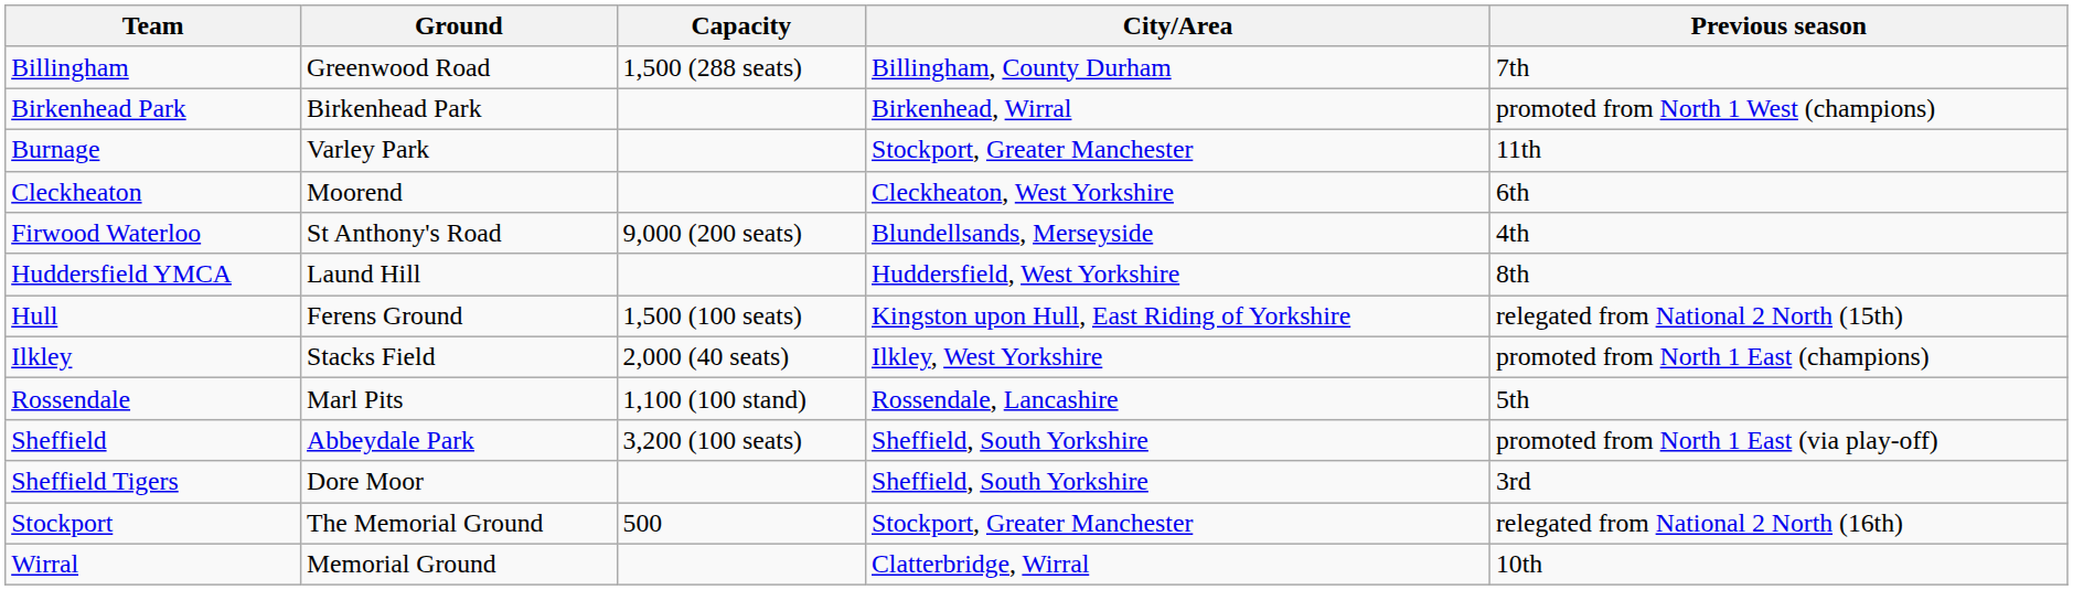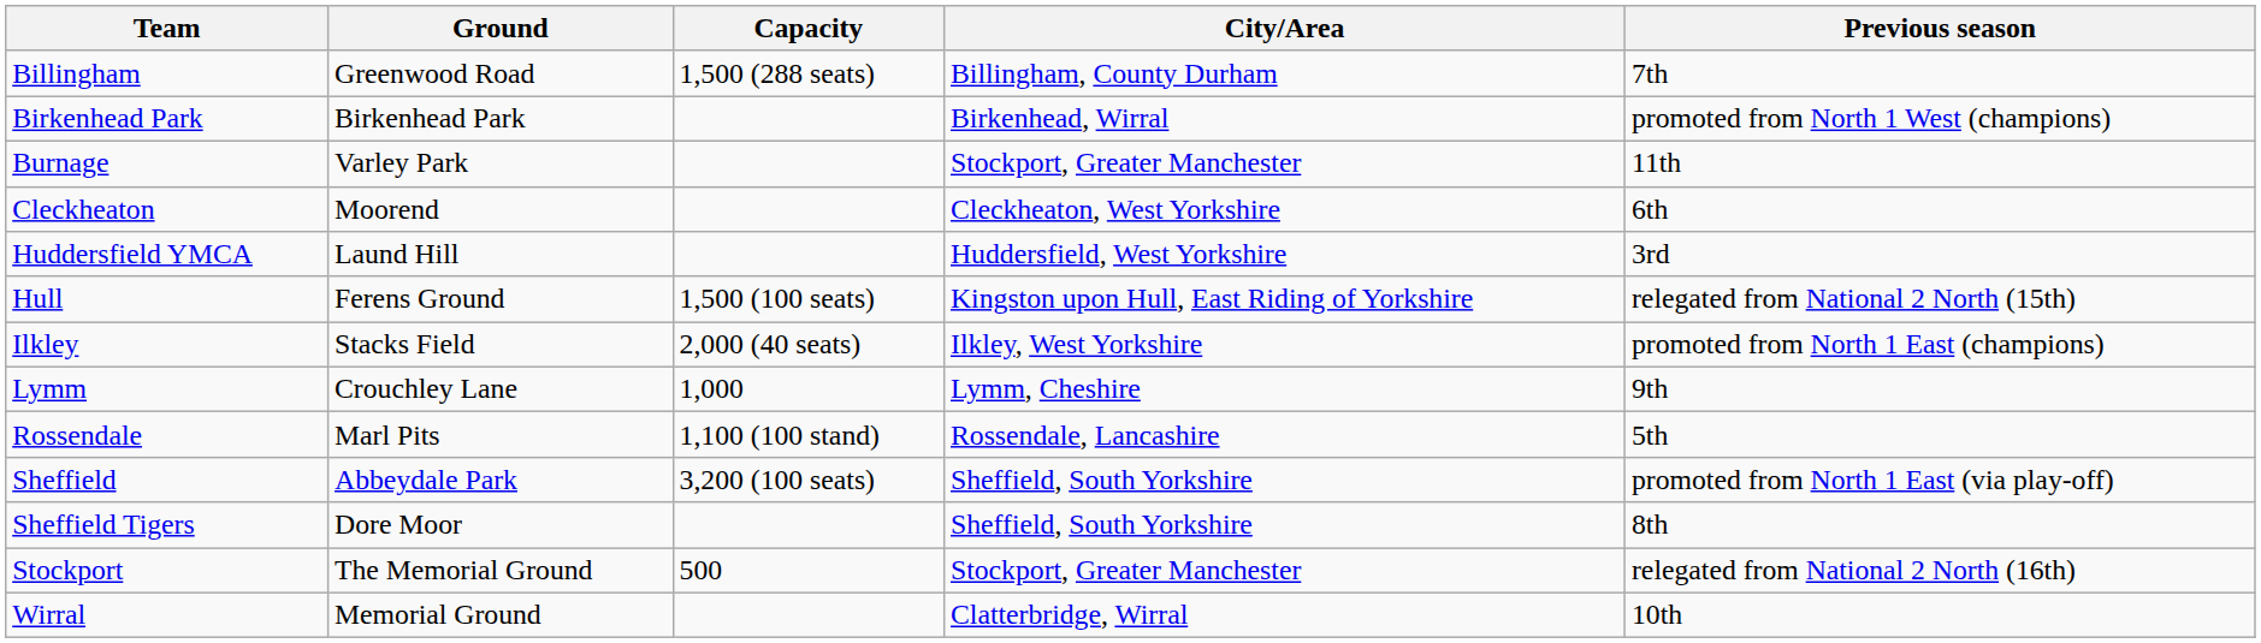 <table class="wikitable sortable" width=100%>
 <tr>
 <th>Team</th>
 <th>Ground</th>
 <th>Capacity</th>
 <th>City/Area</th>
 <th>Previous season</th>
 </tr>
 <tr>
 <td><a href='#'>Billingham</a></td>
 <td>Greenwood Road</td>
 <td>1,500 (288 seats)</td>
 <td><a href='#'>Billingham</a>, <a href='#'>County Durham</a></td>
 <td>7th</td>
 </tr>
 <tr>
 <td><a href='#'>Birkenhead Park</a></td>
 <td>Birkenhead Park</td>
 <td></td>
 <td><a href='#'>Birkenhead</a>, <a href='#'>Wirral</a></td>
 <td>promoted from <a href='#'>North 1 West</a> (champions)</td>
 </tr>
 <tr>
 <td><a href='#'>Burnage</a></td>
 <td>Varley Park</td>
 <td></td>
 <td><a href='#'>Stockport</a>, <a href='#'>Greater Manchester</a></td>
 <td>11th</td>
 </tr>
 <tr>
 <td><a href='#'>Cleckheaton</a></td>
 <td>Moorend</td>
 <td></td>
 <td><a href='#'>Cleckheaton</a>, <a href='#'>West Yorkshire</a></td>
 <td>6th</td>
 </tr>
 <tr>
-<td><a href='#'>Firwood Waterloo</a></td>
-<td>St Anthony's Road</td>
-<td>9,000 (200 seats)</td>
-<td><a href='#'>Blundellsands</a>, <a href='#'>Merseyside</a></td>
-<td>4th</td>
-</tr>
-<tr>
 <td><a href='#'>Huddersfield YMCA</a></td>
 <td>Laund Hill</td>
 <td></td>
 <td><a href='#'>Huddersfield</a>, <a href='#'>West Yorkshire</a></td>
-<td>8th</td>
+<td>3rd</td>
 </tr>
 <tr>
 <td><a href='#'>Hull</a></td>
 <td>Ferens Ground</td>
 <td>1,500 (100 seats)</td>
 <td><a href='#'>Kingston upon Hull</a>, <a href='#'>East Riding of Yorkshire</a></td>
 <td>relegated from <a href='#'>National 2 North</a> (15th)</td>
 </tr>
 <tr>
 <td><a href='#'>Ilkley</a></td>
 <td>Stacks Field</td>
 <td>2,000 (40 seats)</td>
 <td><a href='#'>Ilkley</a>, <a href='#'>West Yorkshire</a></td>
 <td>promoted from <a href='#'>North 1 East</a> (champions)</td>
+</tr>
+<tr>
+<td><a href='#'>Lymm</a></td>
+<td>Crouchley Lane</td>
+<td>1,000</td>
+<td><a href='#'>Lymm</a>, <a href='#'>Cheshire</a></td>
+<td>9th</td>
 </tr>
 <tr>
 <td><a href='#'>Rossendale</a></td>
 <td>Marl Pits</td>
 <td>1,100 (100 stand)</td>
 <td><a href='#'>Rossendale</a>, <a href='#'>Lancashire</a></td>
 <td>5th</td>
 </tr>
 <tr>
 <td><a href='#'>Sheffield</a></td>
 <td><a href='#'>Abbeydale Park</a></td>
 <td>3,200 (100 seats)</td>
 <td><a href='#'>Sheffield</a>, <a href='#'>South Yorkshire</a></td>
 <td>promoted from <a href='#'>North 1 East</a> (via play-off)</td>
 </tr>
 <tr>
 <td><a href='#'>Sheffield Tigers</a></td>
 <td>Dore Moor</td>
 <td></td>
 <td><a href='#'>Sheffield</a>, <a href='#'>South Yorkshire</a></td>
-<td>3rd</td>
+<td>8th</td>
 </tr>
 <tr>
 <td><a href='#'>Stockport</a></td>
 <td>The Memorial Ground</td>
 <td>500</td>
 <td><a href='#'>Stockport</a>, <a href='#'>Greater Manchester</a></td>
 <td>relegated from <a href='#'>National 2 North</a> (16th)</td>
 </tr>
 <tr>
 <td><a href='#'>Wirral</a></td>
 <td>Memorial Ground</td>
 <td></td>
 <td><a href='#'>Clatterbridge</a>, <a href='#'>Wirral</a></td>
 <td>10th</td>
 </tr>
 </table>
